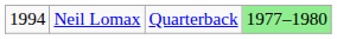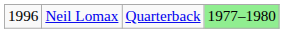 <table class="wikitable"	style="text-align:center;">
 <tr>
 </tr>
 <tr>
-<td>1994</td>
+<td>1996</td>
 <td><a href='#'>Neil Lomax</a></td>
 <td><a href='#'>Quarterback</a></td>
 <td style="background: lightgreen;">1977–1980</td>
 </tr>
 </table>
